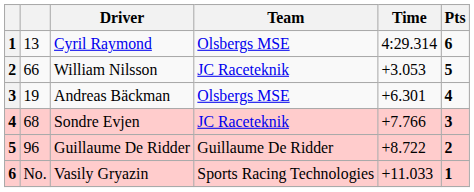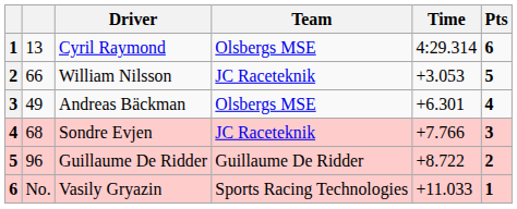 <table class=wikitable style="font-size:95%">
 <tr>
 <th></th>
 <th></th>
 <th>Driver</th>
 <th>Team</th>
 <th>Time</th>
 <th>Pts</th>
 </tr>
 <tr>
 <th>1</th>
 <td>13</td>
 <td> <a href='#'>Cyril Raymond</a></td>
 <td><a href='#'>Olsbergs MSE</a></td>
 <td>4:29.314</td>
 <td><strong>6</strong></td>
 </tr>
 <tr>
 <th>2</th>
 <td>66</td>
 <td> William Nilsson</td>
 <td><a href='#'>JC Raceteknik</a></td>
 <td>+3.053</td>
 <td><strong>5</strong></td>
 </tr>
 <tr>
 <th>3</th>
-<td>19</td>
+<td>49</td>
 <td> Andreas Bäckman</td>
 <td><a href='#'>Olsbergs MSE</a></td>
 <td>+6.301</td>
 <td><strong>4</strong></td>
 </tr>
 <tr>
 <th style="background:#ffcccc;">4</th>
 <td style="background:#ffcccc;">68</td>
 <td style="background:#ffcccc;"> Sondre Evjen</td>
 <td style="background:#ffcccc;"><a href='#'>JC Raceteknik</a></td>
 <td style="background:#ffcccc;">+7.766</td>
 <td style="background:#ffcccc;"><strong>3</strong></td>
 </tr>
 <tr>
 <th style="background:#ffcccc;">5</th>
 <td style="background:#ffcccc;">96</td>
 <td style="background:#ffcccc;"> Guillaume De Ridder</td>
 <td style="background:#ffcccc;">Guillaume De Ridder</td>
 <td style="background:#ffcccc;">+8.722</td>
 <td style="background:#ffcccc;"><strong>2</strong></td>
 </tr>
 <tr>
 <th style="background:#ffcccc;">6</th>
 <td style="background:#ffcccc;">No.</td>
 <td style="background:#ffcccc;"> Vasily Gryazin</td>
 <td style="background:#ffcccc;">Sports Racing Technologies</td>
 <td style="background:#ffcccc;">+11.033</td>
 <td style="background:#ffcccc;"><strong>1</strong></td>
 </tr>
 <tr>
 </tr>
 </table>
